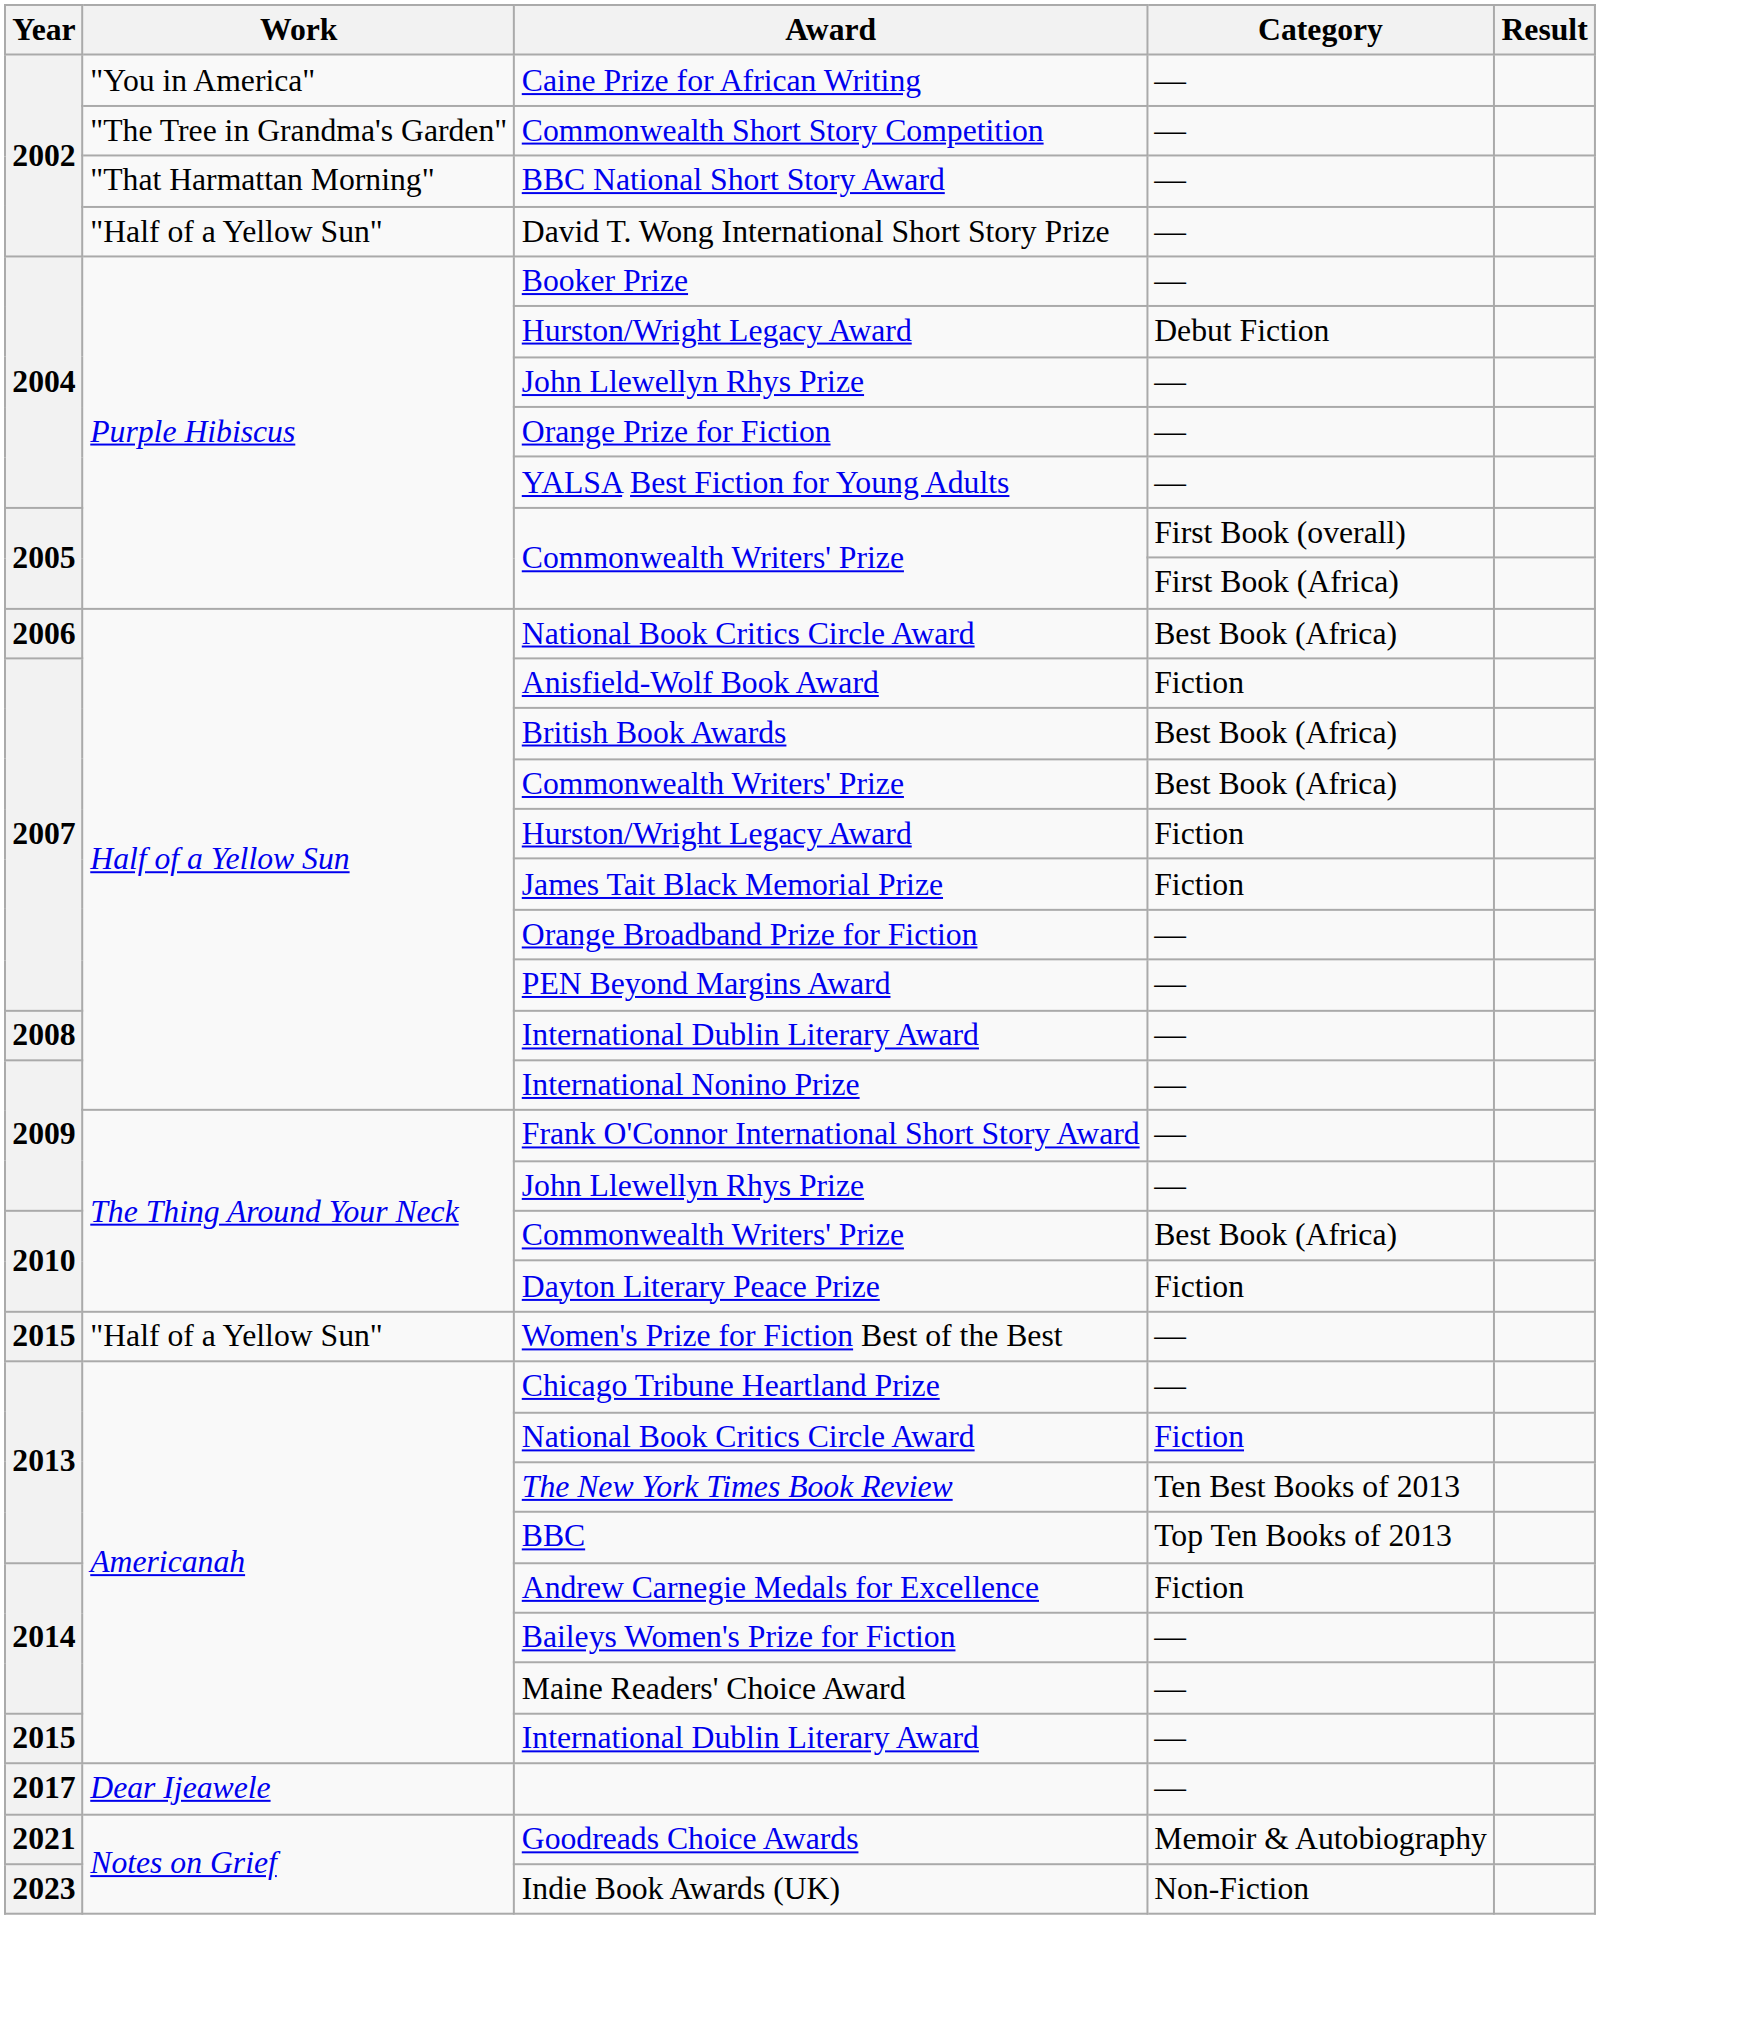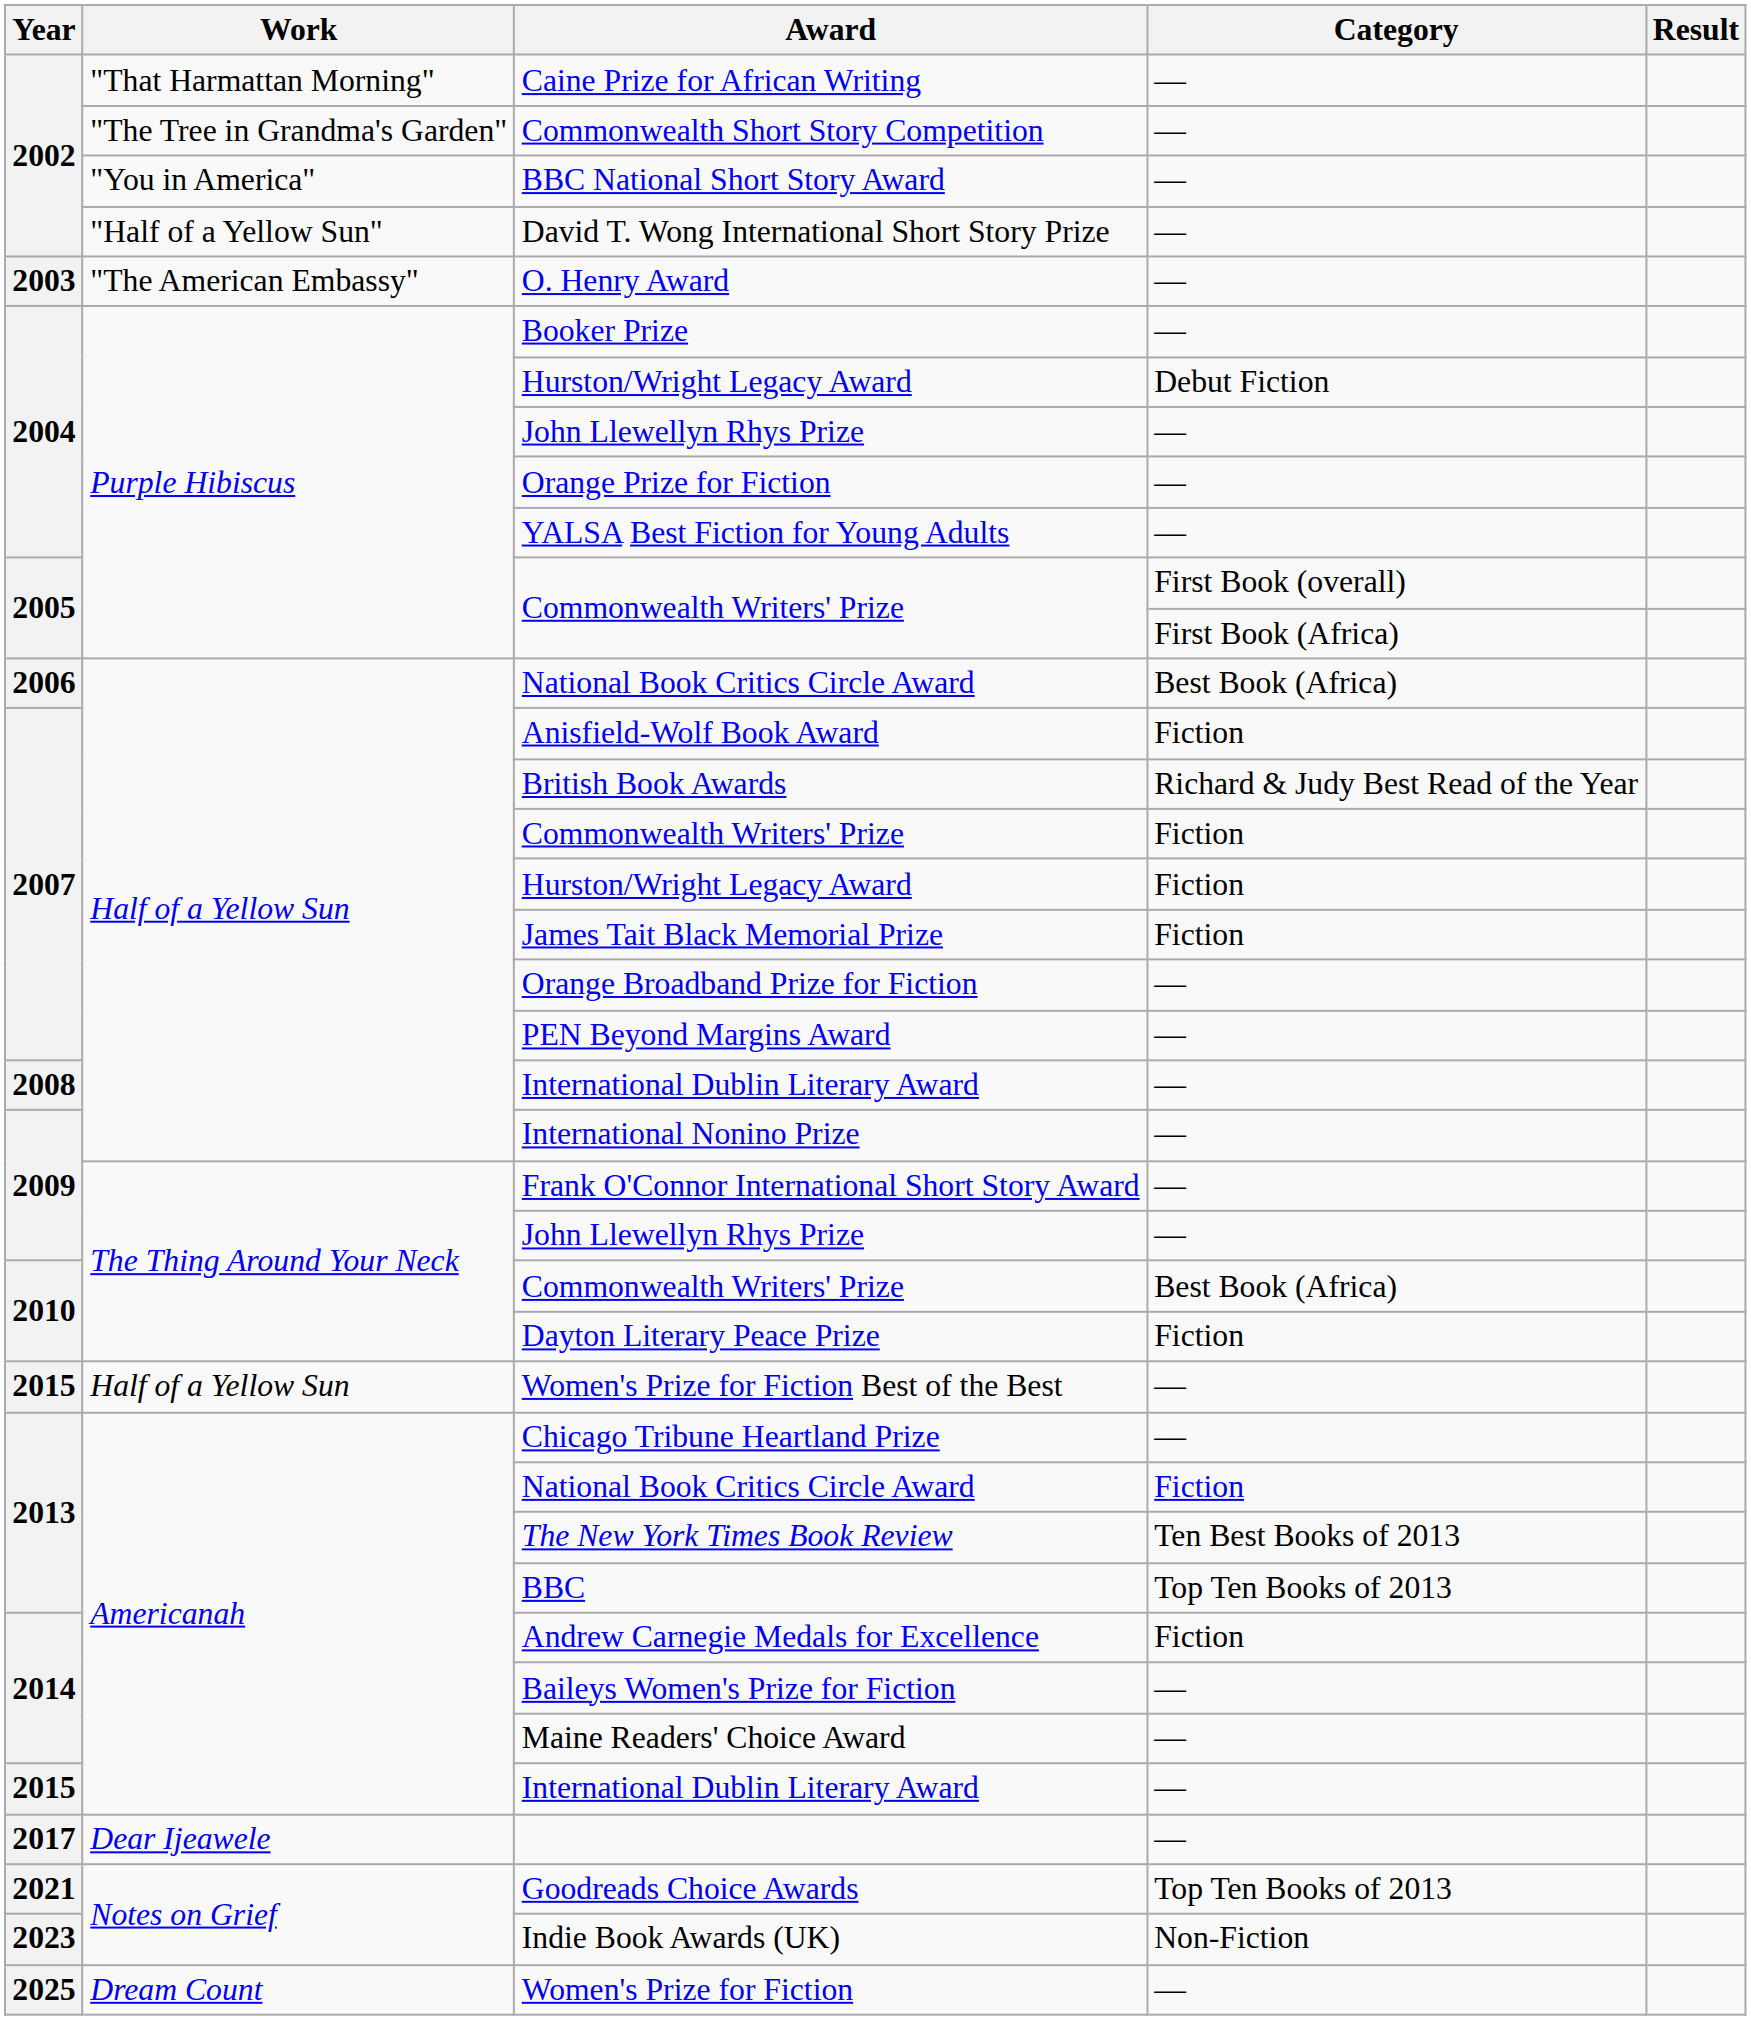 <table class="wikitable sortable plainrowheaders">
 <tr>
 <th>Year</th>
 <th>Work</th>
 <th>Award</th>
 <th>Category</th>
 <th>Result</th>
 </tr>
 <tr>
 <th rowspan="4">2002</th>
-<td>"You in America"</td>
+<td>"That Harmattan Morning"</td>
 <td><a href='#'>Caine Prize for African Writing</a></td>
 <td>—</td>
 <td></td>
 </tr>
 <tr>
 <td>"The Tree in Grandma's Garden"</td>
 <td><a href='#'>Commonwealth Short Story Competition</a></td>
 <td>—</td>
 <td></td>
 </tr>
 <tr>
-<td>"That Harmattan Morning"</td>
+<td>"You in America"</td>
 <td><a href='#'>BBC National Short Story Award</a></td>
 <td>—</td>
 <td></td>
 </tr>
 <tr>
 <td>"Half of a Yellow Sun"</td>
 <td>David T. Wong International Short Story Prize</td>
+<td>—</td>
+<td></td>
+</tr>
+<tr>
+<th>2003</th>
+<td>"The American Embassy"</td>
+<td><a href='#'>O. Henry Award</a></td>
 <td>—</td>
 <td></td>
 </tr>
 <tr>
 <th rowspan="5">2004</th>
 <td rowspan="7"><em><a href='#'>Purple Hibiscus</a></em></td>
 <td><a href='#'>Booker Prize</a></td>
 <td>—</td>
 <td></td>
 </tr>
 <tr>
 <td><a href='#'>Hurston/Wright Legacy Award</a></td>
 <td>Debut Fiction</td>
 <td></td>
 </tr>
 <tr>
 <td><a href='#'>John Llewellyn Rhys Prize</a></td>
 <td>—</td>
 <td></td>
 </tr>
 <tr>
 <td><a href='#'>Orange Prize for Fiction</a></td>
 <td>—</td>
 <td></td>
 </tr>
 <tr>
 <td><a href='#'>YALSA</a> <a href='#'>Best Fiction for Young Adults</a></td>
 <td>—</td>
 <td></td>
 </tr>
 <tr>
 <th rowspan="2">2005</th>
 <td rowspan="2"><a href='#'>Commonwealth Writers' Prize</a></td>
 <td>First Book (overall)</td>
 <td></td>
 </tr>
 <tr>
 <td>First Book (Africa)</td>
 <td></td>
 </tr>
 <tr>
 <th>2006</th>
 <td rowspan="10"><em><a href='#'>Half of a Yellow Sun</a></em></td>
 <td><a href='#'>National Book Critics Circle Award</a></td>
 <td>Best Book (Africa)</td>
 <td></td>
 </tr>
 <tr>
 <th rowspan="7">2007</th>
 <td><a href='#'>Anisfield-Wolf Book Award</a></td>
 <td>Fiction</td>
 <td></td>
 </tr>
 <tr>
 <td><a href='#'>British Book Awards</a></td>
-<td>Best Book (Africa)</td>
+<td>Richard & Judy Best Read of the Year</td>
 <td></td>
 </tr>
 <tr>
 <td><a href='#'>Commonwealth Writers' Prize</a></td>
-<td>Best Book (Africa)</td>
+<td>Fiction</td>
 <td></td>
 </tr>
 <tr>
 <td><a href='#'>Hurston/Wright Legacy Award</a></td>
 <td>Fiction</td>
 <td></td>
 </tr>
 <tr>
 <td><a href='#'>James Tait Black Memorial Prize</a></td>
 <td>Fiction</td>
 <td></td>
 </tr>
 <tr>
 <td><a href='#'>Orange Broadband Prize for Fiction</a></td>
 <td>—</td>
 <td></td>
 </tr>
 <tr>
 <td><a href='#'>PEN Beyond Margins Award</a></td>
 <td>—</td>
 <td></td>
 </tr>
 <tr>
 <th>2008</th>
 <td><a href='#'>International Dublin Literary Award</a></td>
 <td>—</td>
 <td></td>
 </tr>
 <tr>
 <th rowspan="3">2009</th>
 <td><a href='#'>International Nonino Prize</a></td>
 <td>—</td>
 <td></td>
 </tr>
 <tr>
 <td rowspan="4"><em><a href='#'>The Thing Around Your Neck</a></em></td>
 <td><a href='#'>Frank O'Connor International Short Story Award</a></td>
 <td>—</td>
 <td></td>
 </tr>
 <tr>
 <td><a href='#'>John Llewellyn Rhys Prize</a></td>
 <td>—</td>
 <td></td>
 </tr>
 <tr>
 <th rowspan="2">2010</th>
 <td><a href='#'>Commonwealth Writers' Prize</a></td>
 <td>Best Book (Africa)</td>
 <td></td>
 </tr>
 <tr>
 <td><a href='#'>Dayton Literary Peace Prize</a></td>
 <td>Fiction</td>
 <td></td>
 </tr>
 <tr>
 <th>2015</th>
-<td>"Half of a Yellow Sun"</td>
+<td><em>Half of a Yellow Sun</em></td>
 <td><a href='#'>Women's Prize for Fiction</a> Best of the Best</td>
 <td>—</td>
 <td></td>
 </tr>
 <tr>
 <th rowspan="4">2013</th>
 <td rowspan="8"><em><a href='#'>Americanah</a></em></td>
 <td><a href='#'>Chicago Tribune Heartland Prize</a></td>
 <td>—</td>
 <td></td>
 </tr>
 <tr>
 <td><a href='#'>National Book Critics Circle Award</a></td>
 <td><a href='#'>Fiction</a></td>
 <td></td>
 </tr>
 <tr>
 <td><em><a href='#'>The New York Times Book Review</a></em></td>
 <td>Ten Best Books of 2013</td>
 <td></td>
 </tr>
 <tr>
 <td><a href='#'>BBC</a></td>
 <td>Top Ten Books of 2013</td>
 <td></td>
 </tr>
 <tr>
 <th rowspan="3">2014</th>
 <td><a href='#'>Andrew Carnegie Medals for Excellence</a></td>
 <td>Fiction</td>
 <td></td>
 </tr>
 <tr>
 <td><a href='#'>Baileys Women's Prize for Fiction</a></td>
 <td>—</td>
 <td></td>
 </tr>
 <tr>
 <td>Maine Readers' Choice Award</td>
 <td>—</td>
 <td></td>
 </tr>
 <tr>
 <th>2015</th>
 <td><a href='#'>International Dublin Literary Award</a></td>
 <td>—</td>
 <td></td>
 </tr>
 <tr>
 <th>2017</th>
 <td><em><a href='#'>Dear Ijeawele</a></em></td>
 <td></td>
 <td>—</td>
 <td></td>
 </tr>
 <tr>
 <th>2021</th>
 <td rowspan="2"><em><a href='#'>Notes on Grief</a></em></td>
 <td><a href='#'>Goodreads Choice Awards</a></td>
-<td>Memoir & Autobiography</td>
+<td>Top Ten Books of 2013</td>
 <td></td>
 </tr>
 <tr>
 <th>2023</th>
 <td>Indie Book Awards (UK)</td>
 <td>Non-Fiction </td>
 <td></td>
 </tr>
+<tr>
+<th>2025</th>
+<td><em><a href='#'>Dream Count</a></em></td>
+<td><a href='#'>Women's Prize for Fiction</a></td>
+<td>—</td>
+<td></td>
+</tr>
 </table>
